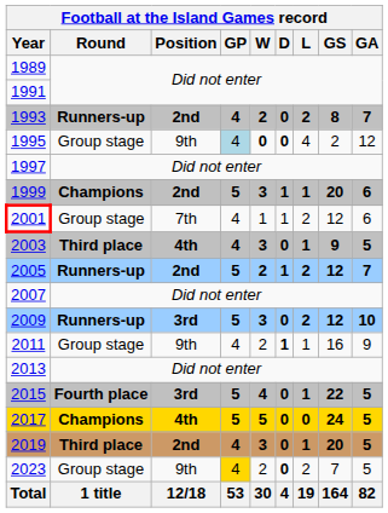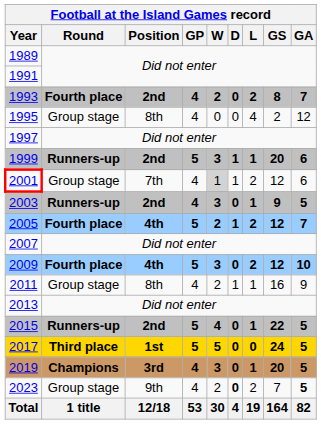 <table class="wikitable" style="text-align:center">
 <tr>
 <th colspan=9><a href='#'>Football at the Island Games</a> record</th>
 </tr>
 <tr>
 <th>Year</th>
 <th>Round</th>
 <th>Position</th>
 <th>GP</th>
 <th>W</th>
 <th>D</th>
 <th>L</th>
 <th>GS</th>
 <th>GA</th>
 </tr>
 <tr>
 <td> <a href='#'>1989</a></td>
 <td colspan=8 rowspan=2><em>Did not enter</em></td>
 </tr>
 <tr>
 <td> <a href='#'>1991</a></td>
 </tr>
 <tr bgcolor=silver>
 <td> <a href='#'>1993</a></td>
-<td><strong>Runners-up</strong></td>
+<td><strong>Fourth place</strong></td>
 <td><strong>2nd</strong></td>
 <td><strong>4</strong></td>
 <td><strong>2</strong></td>
 <td><strong>0</strong></td>
 <td><strong>2</strong></td>
 <td><strong>8</strong></td>
 <td><strong>7</strong></td>
 </tr>
 <tr>
 <td> <a href='#'>1995</a></td>
 <td>Group stage</td>
-<td>9th</td>
-<td style="background: lightblue;">4</td>
-<td><strong>0</strong></td>
-<td><strong>0</strong></td>
+<td>8th</td>
+<td>4</td>
+<td>0</td>
+<td>0</td>
 <td>4</td>
 <td>2</td>
 <td>12</td>
 </tr>
 <tr>
 <td> <a href='#'>1997</a></td>
 <td colspan=8><em>Did not enter</em></td>
 </tr>
 <tr bgcolor=silver>
 <td> <a href='#'>1999</a></td>
-<td><strong>Champions</strong></td>
+<td><strong>Runners-up</strong></td>
 <td><strong>2nd</strong></td>
 <td><strong>5</strong></td>
 <td><strong>3</strong></td>
 <td><strong>1</strong></td>
 <td><strong>1</strong></td>
 <td><strong>20</strong></td>
 <td><strong>6</strong></td>
 </tr>
 <tr>
 <td style="border: 3px solid red"> <a href='#'>2001</a></td>
 <td>Group stage</td>
 <td>7th</td>
 <td>4</td>
-<td>1</td>
+<td style="background: lightgrey;">1</td>
 <td>1</td>
 <td>2</td>
 <td>12</td>
 <td>6</td>
 </tr>
 <tr bgcolor=silver>
 <td> <a href='#'>2003</a></td>
-<td><strong>Third place</strong></td>
-<td><strong>4th</strong></td>
+<td><strong>Runners-up</strong></td>
+<td><strong>2nd</strong></td>
 <td><strong>4</strong></td>
 <td><strong>3</strong></td>
 <td><strong>0</strong></td>
 <td><strong>1</strong></td>
 <td><strong>9</strong></td>
 <td><strong>5</strong></td>
 </tr>
 <tr bgcolor=#9acdff>
 <td> <a href='#'>2005</a></td>
-<td><strong>Runners-up</strong></td>
-<td><strong>2nd</strong></td>
+<td><strong>Fourth place</strong></td>
+<td><strong>4th</strong></td>
 <td><strong>5</strong></td>
 <td><strong>2</strong></td>
 <td><strong>1</strong></td>
 <td><strong>2</strong></td>
 <td><strong>12</strong></td>
 <td><strong>7</strong></td>
 </tr>
 <tr>
 <td> <a href='#'>2007</a></td>
 <td colspan=8><em>Did not enter</em></td>
 </tr>
 <tr bgcolor=#9acdff>
 <td> <a href='#'>2009</a></td>
-<td><strong>Runners-up</strong></td>
-<td><strong>3rd</strong></td>
+<td><strong>Fourth place</strong></td>
+<td><strong>4th</strong></td>
 <td><strong>5</strong></td>
 <td><strong>3</strong></td>
 <td><strong>0</strong></td>
 <td><strong>2</strong></td>
 <td><strong>12</strong></td>
 <td><strong>10</strong></td>
 </tr>
 <tr>
 <td> <a href='#'>2011</a></td>
 <td>Group stage</td>
-<td>9th</td>
+<td>8th</td>
 <td>4</td>
 <td>2</td>
-<td><strong>1</strong></td>
+<td>1</td>
 <td>1</td>
 <td>16</td>
 <td>9</td>
 </tr>
 <tr>
 <td> <a href='#'>2013</a></td>
 <td colspan=8><em>Did not enter</em></td>
 </tr>
 <tr bgcolor=silver>
 <td> <a href='#'>2015</a></td>
-<td><strong>Fourth place</strong></td>
-<td><strong>3rd</strong></td>
+<td><strong>Runners-up</strong></td>
+<td><strong>2nd</strong></td>
 <td><strong>5</strong></td>
 <td><strong>4</strong></td>
 <td><strong>0</strong></td>
 <td><strong>1</strong></td>
 <td><strong>22</strong></td>
 <td><strong>5</strong></td>
 </tr>
 <tr bgcolor=gold>
 <td> <a href='#'>2017</a></td>
-<td><strong>Champions</strong></td>
-<td><strong>4th</strong></td>
+<td><strong>Third place</strong></td>
+<td><strong>1st</strong></td>
 <td><strong>5</strong></td>
 <td><strong>5</strong></td>
 <td><strong>0</strong></td>
 <td><strong>0</strong></td>
 <td><strong>24</strong></td>
 <td><strong>5</strong></td>
 </tr>
 <tr bgcolor="#cc9966">
 <td> <a href='#'>2019</a></td>
-<td><strong>Third place</strong></td>
-<td><strong>2nd</strong></td>
+<td><strong>Champions</strong></td>
+<td><strong>3rd</strong></td>
 <td><strong>4</strong></td>
 <td><strong>3</strong></td>
 <td><strong>0</strong></td>
 <td><strong>1</strong></td>
 <td><strong>20</strong></td>
 <td><strong>5</strong></td>
 </tr>
 <tr>
 <td> <a href='#'>2023</a></td>
 <td>Group stage</td>
 <td>9th</td>
-<td style="background: gold;">4</td>
+<td>4</td>
 <td>2</td>
 <td><strong>0</strong></td>
 <td>2</td>
 <td>7</td>
-<td>5</td>
+<td><strong>5</strong></td>
 </tr>
 <tr>
 <th><strong>Total</strong></th>
 <th><strong>1 title</strong></th>
 <th><strong>12/18</strong></th>
 <th><strong>53</strong></th>
 <th><strong>30</strong></th>
 <th><strong>4</strong></th>
 <th><strong>19</strong></th>
 <th><strong>164</strong></th>
 <th><strong>82</strong></th>
 </tr>
 </table>
